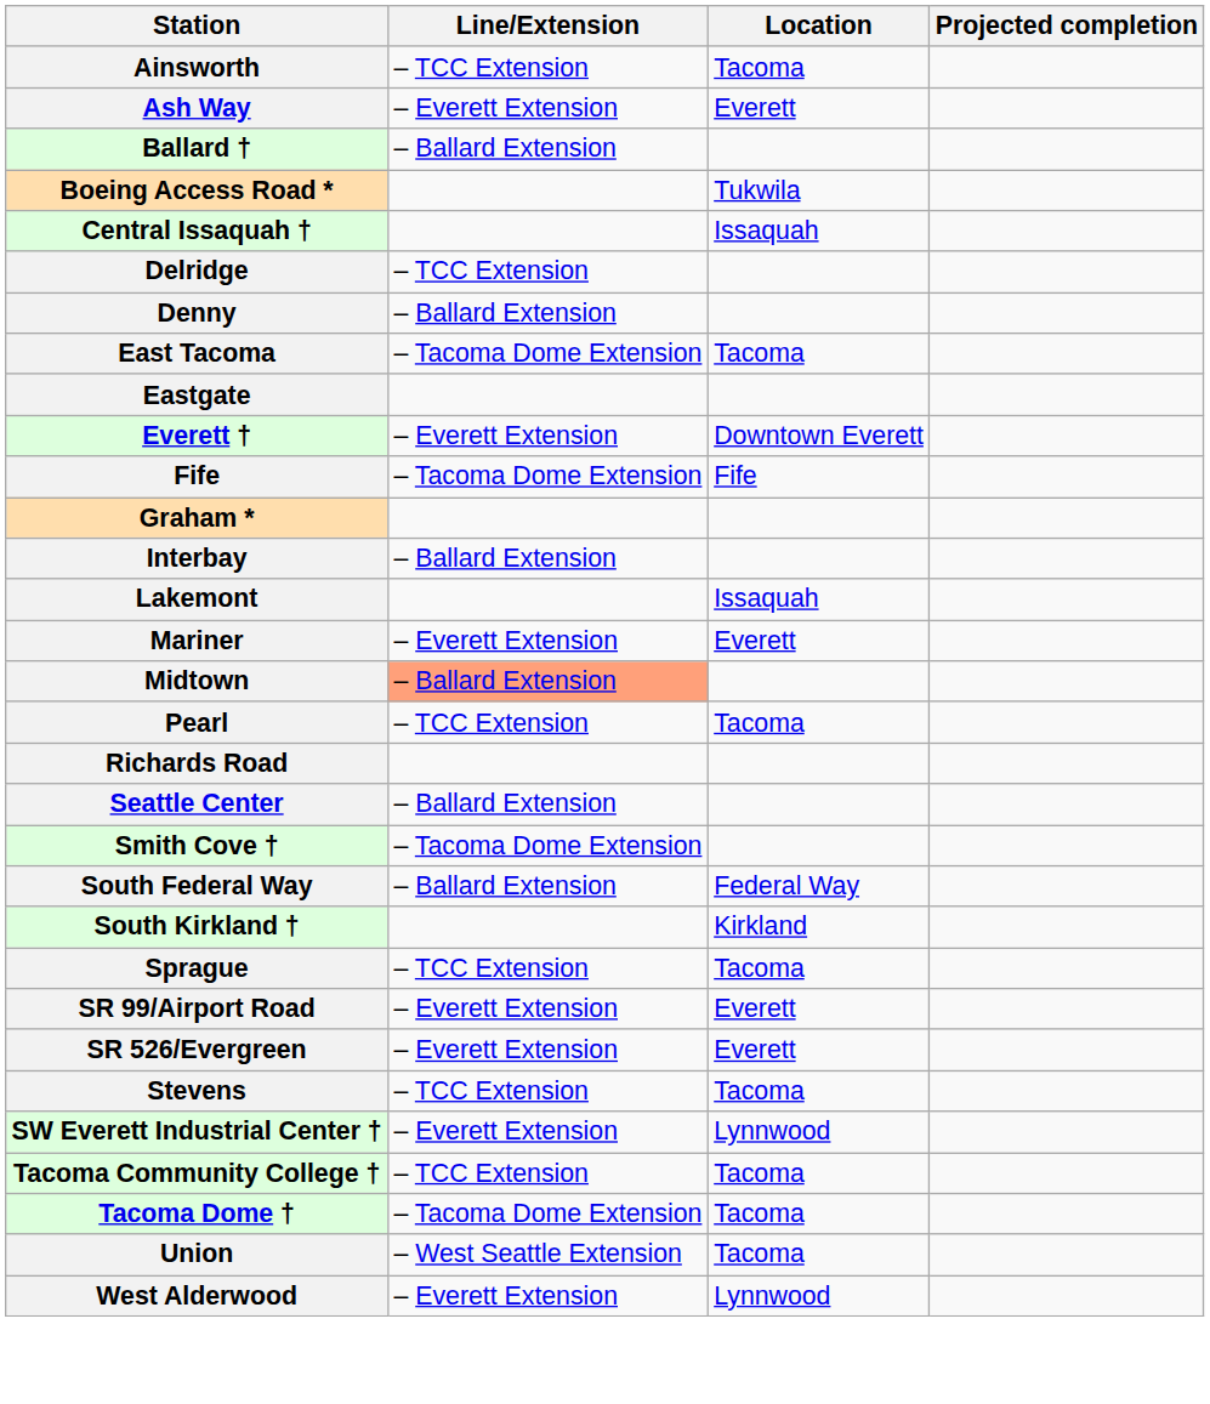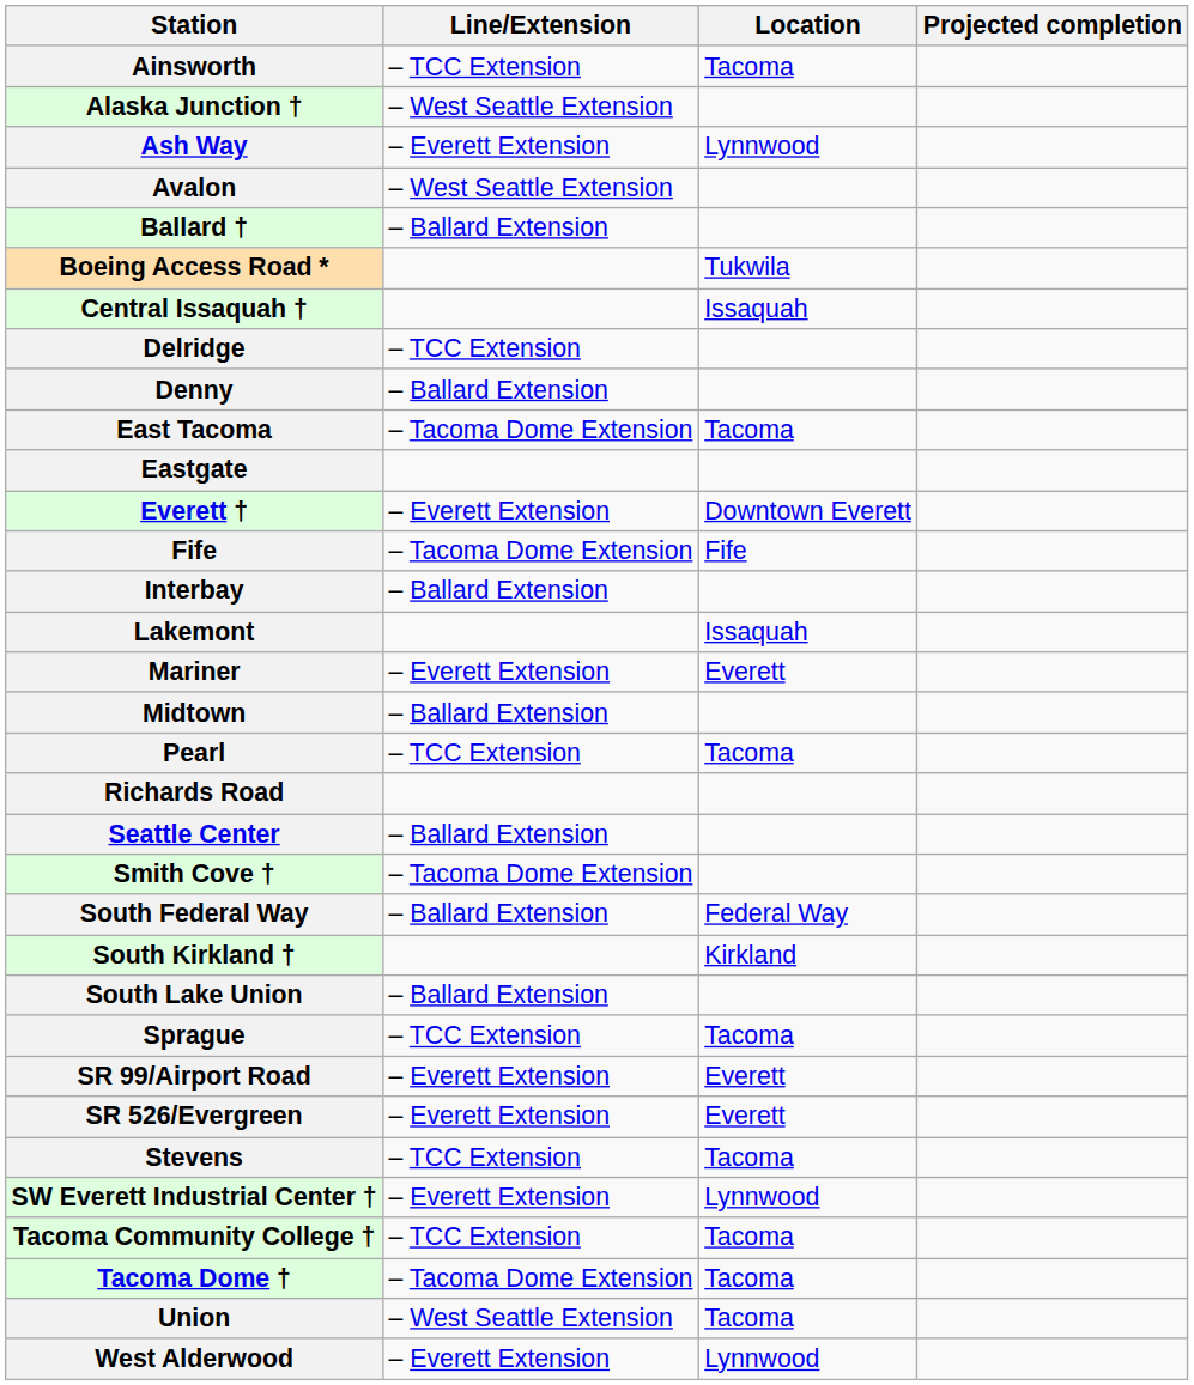 <table class="wikitable sortable plainrowheaders">
 <tr>
 <th scope=col>Station</th>
 <th scope=col>Line/Extension</th>
 <th scope=col>Location</th>
 <th scope=col>Projected completion</th>
 </tr>
 <tr>
 <th scope=row>Ainsworth</th>
 <td> – <a href='#'>TCC Extension</a></td>
 <td><a href='#'>Tacoma</a></td>
 <td></td>
 </tr>
 <tr>
+<th scope=row style="background-color:#ddffdd">Alaska Junction †</th>
+<td> – <a href='#'>West Seattle Extension</a></td>
+<td></td>
+<td></td>
+</tr>
+<tr>
 <th scope=row><a href='#'>Ash Way</a></th>
 <td> – <a href='#'>Everett Extension</a></td>
-<td><a href='#'>Everett</a></td>
+<td><a href='#'>Lynnwood</a></td>
+<td></td>
+</tr>
+<tr>
+<th scope=row>Avalon</th>
+<td> – <a href='#'>West Seattle Extension</a></td>
+<td></td>
 <td></td>
 </tr>
 <tr>
 <th scope=row style="background-color:#ddffdd">Ballard †</th>
 <td> – <a href='#'>Ballard Extension</a></td>
 <td></td>
 <td></td>
 </tr>
 <tr>
 <th scope=row style="background-color:#ffdead">Boeing Access Road *</th>
 <td></td>
 <td><a href='#'>Tukwila</a></td>
 <td></td>
 </tr>
 <tr>
 <th scope=row style="background-color:#ddffdd">Central Issaquah †</th>
 <td></td>
 <td><a href='#'>Issaquah</a></td>
 <td></td>
 </tr>
 <tr>
 <th scope=row>Delridge</th>
 <td> – <a href='#'>TCC Extension</a></td>
 <td></td>
 <td></td>
 </tr>
 <tr>
 <th scope=row>Denny</th>
 <td> – <a href='#'>Ballard Extension</a></td>
 <td></td>
 <td></td>
 </tr>
 <tr>
 <th scope=row>East Tacoma</th>
 <td> – <a href='#'>Tacoma Dome Extension</a></td>
 <td><a href='#'>Tacoma</a></td>
 <td></td>
 </tr>
 <tr>
 <th scope=row>Eastgate</th>
 <td></td>
 <td></td>
 <td></td>
 </tr>
 <tr>
 <th scope=row style="background-color:#ddffdd"><a href='#'>Everett</a> †</th>
 <td> – <a href='#'>Everett Extension</a></td>
 <td><a href='#'>Downtown Everett</a></td>
 <td></td>
 </tr>
 <tr>
 <th scope=row>Fife</th>
 <td> – <a href='#'>Tacoma Dome Extension</a></td>
 <td><a href='#'>Fife</a></td>
 <td></td>
 </tr>
 <tr>
-<th scope=row style="background-color:#ffdead">Graham *</th>
-<td></td>
-<td></td>
-<td></td>
-</tr>
-<tr>
 <th scope=row>Interbay</th>
 <td> – <a href='#'>Ballard Extension</a></td>
 <td></td>
 <td></td>
 </tr>
 <tr>
 <th scope=row>Lakemont</th>
 <td></td>
 <td><a href='#'>Issaquah</a></td>
 <td></td>
 </tr>
 <tr>
 <th scope=row>Mariner</th>
 <td> – <a href='#'>Everett Extension</a></td>
 <td><a href='#'>Everett</a></td>
 <td></td>
 </tr>
 <tr>
 <th scope=row>Midtown</th>
-<td style="background: lightsalmon;"> – <a href='#'>Ballard Extension</a></td>
+<td> – <a href='#'>Ballard Extension</a></td>
 <td></td>
 <td></td>
 </tr>
 <tr>
 <th scope=row>Pearl</th>
 <td> – <a href='#'>TCC Extension</a></td>
 <td><a href='#'>Tacoma</a></td>
 <td></td>
 </tr>
 <tr>
 <th scope=row>Richards Road</th>
 <td></td>
 <td></td>
 <td></td>
 </tr>
 <tr>
 <th scope=row><a href='#'>Seattle Center</a></th>
 <td> – <a href='#'>Ballard Extension</a></td>
 <td></td>
 <td></td>
 </tr>
 <tr>
 <th scope=row style="background-color:#ddffdd">Smith Cove †</th>
 <td> – <a href='#'>Tacoma Dome Extension</a></td>
 <td></td>
 <td></td>
 </tr>
 <tr>
 <th scope=row>South Federal Way</th>
 <td> – <a href='#'>Ballard Extension</a></td>
 <td><a href='#'>Federal Way</a></td>
 <td></td>
 </tr>
 <tr>
 <th scope=row style="background-color:#ddffdd">South Kirkland †</th>
 <td></td>
 <td><a href='#'>Kirkland</a></td>
+<td></td>
+</tr>
+<tr>
+<th scope=row>South Lake Union</th>
+<td> – <a href='#'>Ballard Extension</a></td>
+<td></td>
 <td></td>
 </tr>
 <tr>
 <th scope=row>Sprague</th>
 <td> – <a href='#'>TCC Extension</a></td>
 <td><a href='#'>Tacoma</a></td>
 <td></td>
 </tr>
 <tr>
 <th scope=row>SR 99/Airport Road</th>
 <td> – <a href='#'>Everett Extension</a></td>
 <td><a href='#'>Everett</a></td>
 <td></td>
 </tr>
 <tr>
 <th scope=row>SR 526/Evergreen</th>
 <td> – <a href='#'>Everett Extension</a></td>
 <td><a href='#'>Everett</a></td>
 <td></td>
 </tr>
 <tr>
 <th scope=row>Stevens</th>
 <td> – <a href='#'>TCC Extension</a></td>
 <td><a href='#'>Tacoma</a></td>
 <td></td>
 </tr>
 <tr>
 <th scope=row style="background-color:#ddffdd">SW Everett Industrial Center †</th>
 <td> – <a href='#'>Everett Extension</a></td>
 <td><a href='#'>Lynnwood</a></td>
 <td></td>
 </tr>
 <tr>
 <th scope=row style="background-color:#ddffdd">Tacoma Community College †</th>
 <td> – <a href='#'>TCC Extension</a></td>
 <td><a href='#'>Tacoma</a></td>
 <td></td>
 </tr>
 <tr>
 <th scope=row style="background-color:#ddffdd"><a href='#'>Tacoma Dome</a> †</th>
 <td> – <a href='#'>Tacoma Dome Extension</a></td>
 <td><a href='#'>Tacoma</a></td>
 <td></td>
 </tr>
 <tr>
 <th scope=row>Union</th>
 <td> – <a href='#'>West Seattle Extension</a></td>
 <td><a href='#'>Tacoma</a></td>
 <td></td>
 </tr>
 <tr>
 <th scope=row>West Alderwood</th>
 <td> – <a href='#'>Everett Extension</a></td>
 <td><a href='#'>Lynnwood</a></td>
 <td></td>
 </tr>
 </table>
